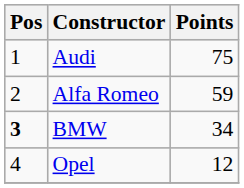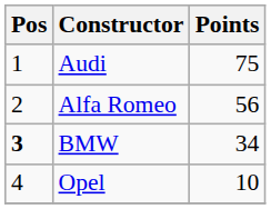 <table class="wikitable"   style="font-size:   85%;">
 <tr>
 <th>Pos</th>
 <th>Constructor</th>
 <th>Points</th>
 </tr>
 <tr>
 <td>1</td>
 <td> <a href='#'>Audi</a></td>
 <td align="right">75</td>
 </tr>
 <tr>
 <td>2</td>
 <td> <a href='#'>Alfa Romeo</a></td>
-<td align="right">59</td>
+<td align="right">56</td>
 </tr>
 <tr>
 <td><strong>3</strong></td>
 <td> <a href='#'>BMW</a></td>
 <td align="right">34</td>
 </tr>
 <tr>
 <td>4</td>
 <td> <a href='#'>Opel</a></td>
-<td align="right">12</td>
+<td align="right">10</td>
 </tr>
 <tr>
 </tr>
 </table>
